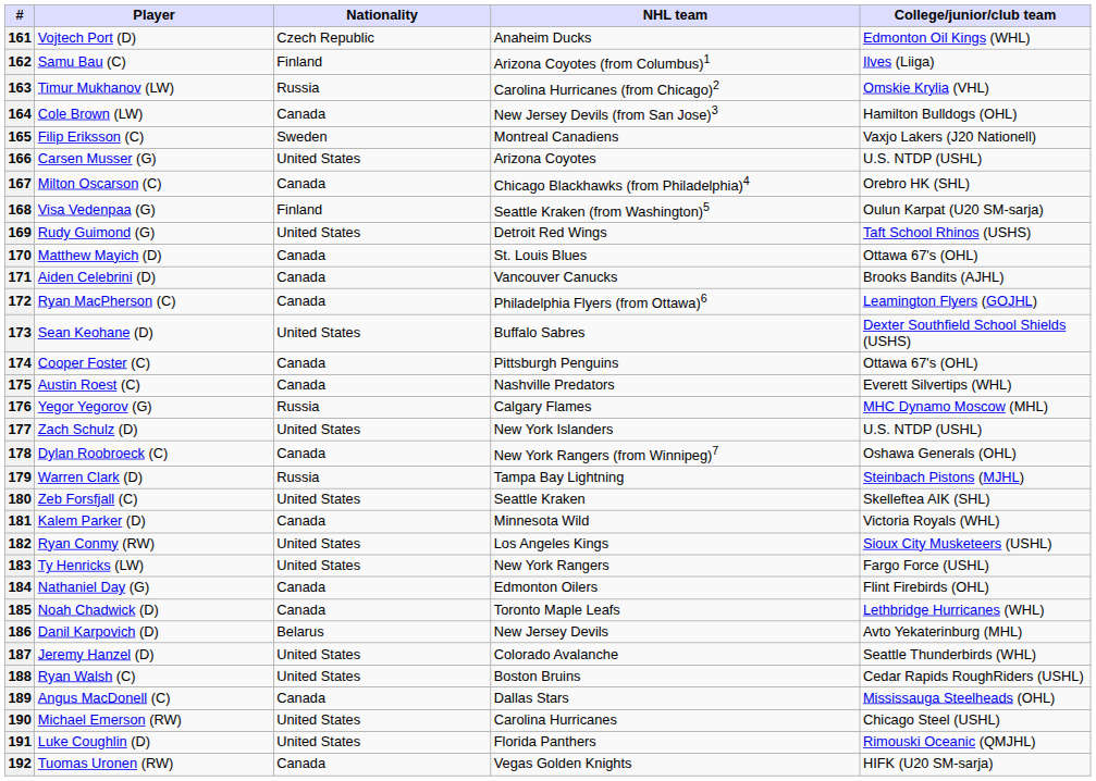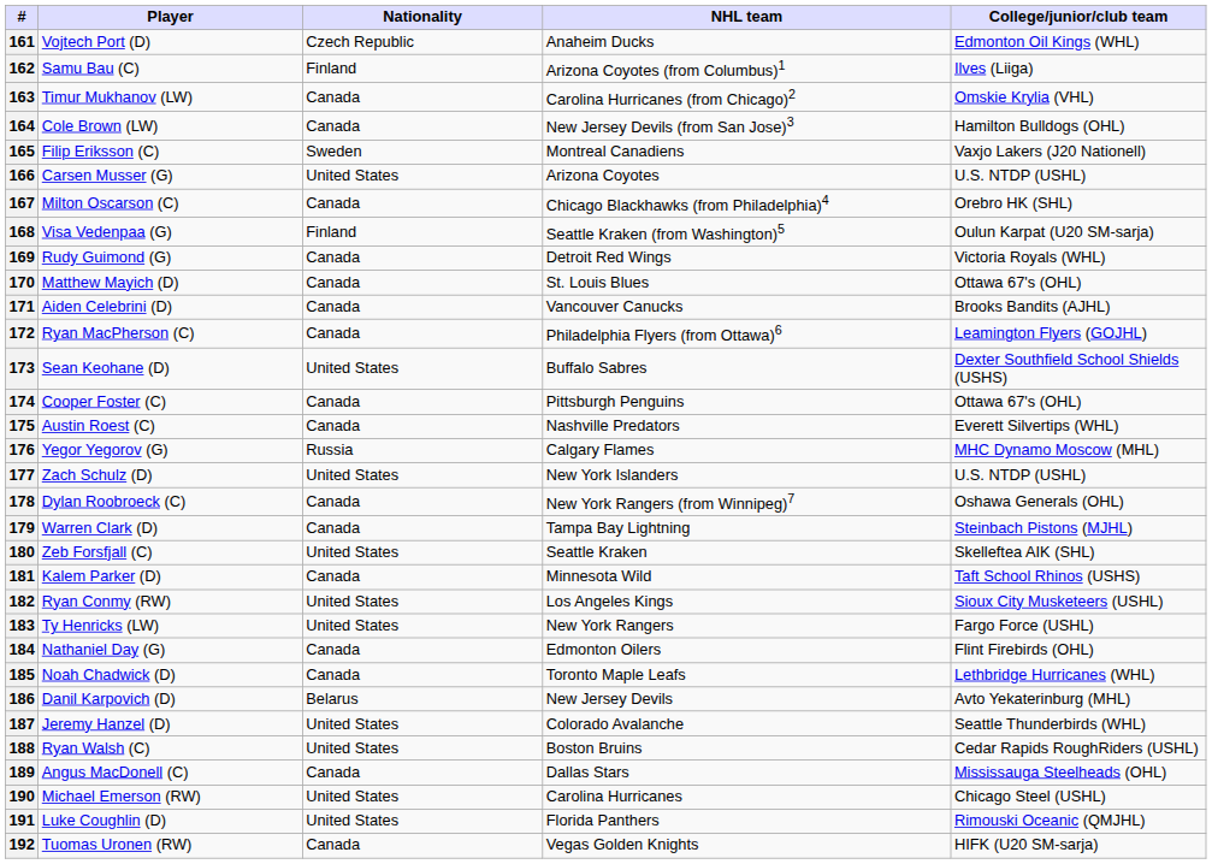 <table class="wikitable">
 <tr>
 <th style="background:#ddf; width:2.75%;">#</th>
 <th style="background:#ddf; width:22.0%;">Player</th>
 <th style="background:#ddf; width:20.0%;">Nationality</th>
 <th style="background:#ddf; width:34.0%;">NHL team</th>
 <th style="background:#ddf; width:100.0%;">College/junior/club team</th>
 </tr>
 <tr>
 <th>161</th>
 <td><a href='#'>Vojtech Port</a> (D)</td>
 <td> Czech Republic</td>
 <td>Anaheim Ducks</td>
 <td><a href='#'>Edmonton Oil Kings</a> (WHL)</td>
 </tr>
 <tr>
 <th>162</th>
 <td><a href='#'>Samu Bau</a> (C)</td>
 <td> Finland</td>
 <td>Arizona Coyotes (from Columbus)<sup>1</sup></td>
 <td><a href='#'>Ilves</a> (Liiga)</td>
 </tr>
 <tr>
 <th>163</th>
 <td><a href='#'>Timur Mukhanov</a> (LW)</td>
-<td> Russia</td>
+<td> Canada</td>
 <td>Carolina Hurricanes (from Chicago)<sup>2</sup></td>
 <td><a href='#'>Omskie Krylia</a> (VHL)</td>
 </tr>
 <tr>
 <th>164</th>
 <td><a href='#'>Cole Brown</a> (LW)</td>
 <td> Canada</td>
 <td>New Jersey Devils (from San Jose)<sup>3</sup></td>
 <td>Hamilton Bulldogs (OHL)</td>
 </tr>
 <tr>
 <th>165</th>
 <td><a href='#'>Filip Eriksson</a> (C)</td>
 <td> Sweden</td>
 <td>Montreal Canadiens</td>
 <td>Vaxjo Lakers (J20 Nationell)</td>
 </tr>
 <tr>
 <th>166</th>
 <td><a href='#'>Carsen Musser</a> (G)</td>
 <td> United States</td>
 <td>Arizona Coyotes</td>
 <td>U.S. NTDP (USHL)</td>
 </tr>
 <tr>
 <th>167</th>
 <td><a href='#'>Milton Oscarson</a> (C)</td>
 <td> Canada</td>
 <td>Chicago Blackhawks (from Philadelphia)<sup>4</sup></td>
 <td>Orebro HK (SHL)</td>
 </tr>
 <tr>
 <th>168</th>
 <td><a href='#'>Visa Vedenpaa</a> (G)</td>
 <td> Finland</td>
 <td>Seattle Kraken (from Washington)<sup>5</sup></td>
 <td>Oulun Karpat (U20 SM-sarja)</td>
 </tr>
 <tr>
 <th>169</th>
 <td><a href='#'>Rudy Guimond</a> (G)</td>
-<td> United States</td>
+<td> Canada</td>
 <td>Detroit Red Wings</td>
-<td><a href='#'>Taft School Rhinos</a> (USHS)</td>
+<td>Victoria Royals (WHL)</td>
 </tr>
 <tr>
 <th>170</th>
 <td><a href='#'>Matthew Mayich</a> (D)</td>
 <td> Canada</td>
 <td>St. Louis Blues</td>
 <td>Ottawa 67's (OHL)</td>
 </tr>
 <tr>
 <th>171</th>
 <td><a href='#'>Aiden Celebrini</a> (D)</td>
 <td> Canada</td>
 <td>Vancouver Canucks</td>
 <td>Brooks Bandits (AJHL)</td>
 </tr>
 <tr>
 <th>172</th>
 <td><a href='#'>Ryan MacPherson</a> (C)</td>
 <td> Canada</td>
 <td>Philadelphia Flyers (from Ottawa)<sup>6</sup></td>
 <td><a href='#'>Leamington Flyers</a> (<a href='#'>GOJHL</a>)</td>
 </tr>
 <tr>
 <th>173</th>
 <td><a href='#'>Sean Keohane</a> (D)</td>
 <td> United States</td>
 <td>Buffalo Sabres</td>
 <td><a href='#'>Dexter Southfield School Shields</a> (USHS)</td>
 </tr>
 <tr>
 <th>174</th>
 <td><a href='#'>Cooper Foster</a> (C)</td>
 <td> Canada</td>
 <td>Pittsburgh Penguins</td>
 <td>Ottawa 67's (OHL)</td>
 </tr>
 <tr>
 <th>175</th>
 <td><a href='#'>Austin Roest</a> (C)</td>
 <td> Canada</td>
 <td>Nashville Predators</td>
 <td>Everett Silvertips (WHL)</td>
 </tr>
 <tr>
 <th>176</th>
 <td><a href='#'>Yegor Yegorov</a> (G)</td>
 <td> Russia</td>
 <td>Calgary Flames</td>
 <td><a href='#'>MHC Dynamo Moscow</a> (MHL)</td>
 </tr>
 <tr>
 <th>177</th>
 <td><a href='#'>Zach Schulz</a> (D)</td>
 <td> United States</td>
 <td>New York Islanders</td>
 <td>U.S. NTDP (USHL)</td>
 </tr>
 <tr>
 <th>178</th>
 <td><a href='#'>Dylan Roobroeck</a> (C)</td>
 <td> Canada</td>
 <td>New York Rangers (from Winnipeg)<sup>7</sup></td>
 <td>Oshawa Generals (OHL)</td>
 </tr>
 <tr>
 <th>179</th>
 <td><a href='#'>Warren Clark</a> (D)</td>
-<td> Russia</td>
+<td> Canada</td>
 <td>Tampa Bay Lightning</td>
 <td><a href='#'>Steinbach Pistons</a> (<a href='#'>MJHL</a>)</td>
 </tr>
 <tr>
 <th>180</th>
 <td><a href='#'>Zeb Forsfjall</a> (C)</td>
 <td> United States</td>
 <td>Seattle Kraken</td>
 <td>Skelleftea AIK (SHL)</td>
 </tr>
 <tr>
 <th>181</th>
 <td><a href='#'>Kalem Parker</a> (D)</td>
 <td> Canada</td>
 <td>Minnesota Wild</td>
-<td>Victoria Royals (WHL)</td>
+<td><a href='#'>Taft School Rhinos</a> (USHS)</td>
 </tr>
 <tr>
 <th>182</th>
 <td><a href='#'>Ryan Conmy</a> (RW)</td>
 <td> United States</td>
 <td>Los Angeles Kings</td>
 <td><a href='#'>Sioux City Musketeers</a> (USHL)</td>
 </tr>
 <tr>
 <th>183</th>
 <td><a href='#'>Ty Henricks</a> (LW)</td>
 <td> United States</td>
 <td>New York Rangers</td>
 <td>Fargo Force (USHL)</td>
 </tr>
 <tr>
 <th>184</th>
 <td><a href='#'>Nathaniel Day</a> (G)</td>
 <td> Canada</td>
 <td>Edmonton Oilers</td>
 <td>Flint Firebirds (OHL)</td>
 </tr>
 <tr>
 <th>185</th>
 <td><a href='#'>Noah Chadwick</a> (D)</td>
 <td> Canada</td>
 <td>Toronto Maple Leafs</td>
 <td><a href='#'>Lethbridge Hurricanes</a> (WHL)</td>
 </tr>
 <tr>
 <th>186</th>
 <td><a href='#'>Danil Karpovich</a> (D)</td>
 <td> Belarus</td>
 <td>New Jersey Devils</td>
 <td>Avto Yekaterinburg (MHL)</td>
 </tr>
 <tr>
 <th>187</th>
 <td><a href='#'>Jeremy Hanzel</a> (D)</td>
 <td> United States</td>
 <td>Colorado Avalanche</td>
 <td>Seattle Thunderbirds (WHL)</td>
 </tr>
 <tr>
 <th>188</th>
 <td><a href='#'>Ryan Walsh</a> (C)</td>
 <td> United States</td>
 <td>Boston Bruins</td>
 <td>Cedar Rapids RoughRiders (USHL)</td>
 </tr>
 <tr>
 <th>189</th>
 <td><a href='#'>Angus MacDonell</a> (C)</td>
 <td> Canada</td>
 <td>Dallas Stars</td>
 <td><a href='#'>Mississauga Steelheads</a> (OHL)</td>
 </tr>
 <tr>
 <th>190</th>
 <td><a href='#'>Michael Emerson</a> (RW)</td>
 <td> United States</td>
 <td>Carolina Hurricanes</td>
 <td>Chicago Steel (USHL)</td>
 </tr>
 <tr>
 <th>191</th>
 <td><a href='#'>Luke Coughlin</a> (D)</td>
 <td> United States</td>
 <td>Florida Panthers</td>
 <td><a href='#'>Rimouski Oceanic</a> (QMJHL)</td>
 </tr>
 <tr>
 <th>192</th>
 <td><a href='#'>Tuomas Uronen</a> (RW)</td>
 <td> Canada</td>
 <td>Vegas Golden Knights</td>
 <td>HIFK (U20 SM-sarja)</td>
 </tr>
 </table>
